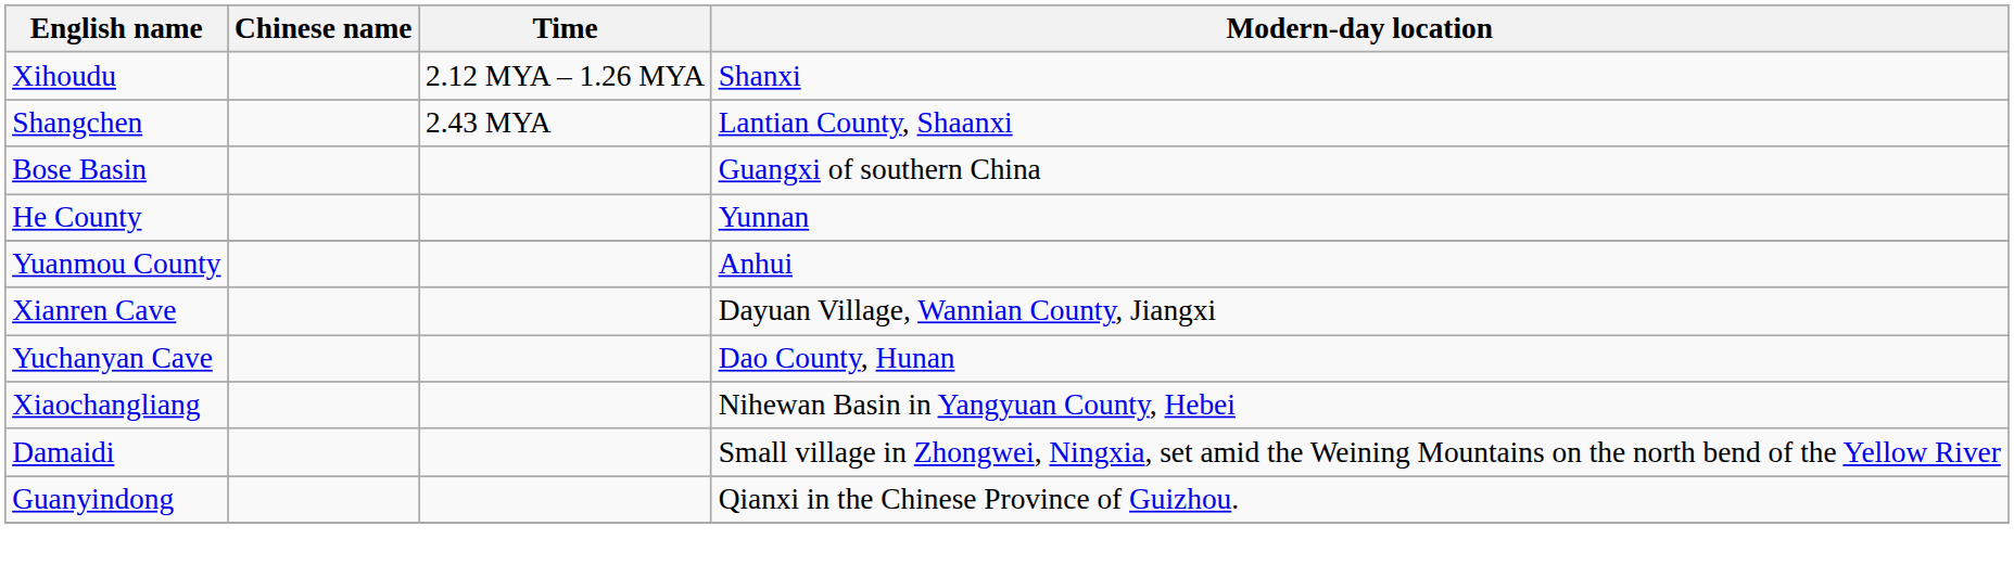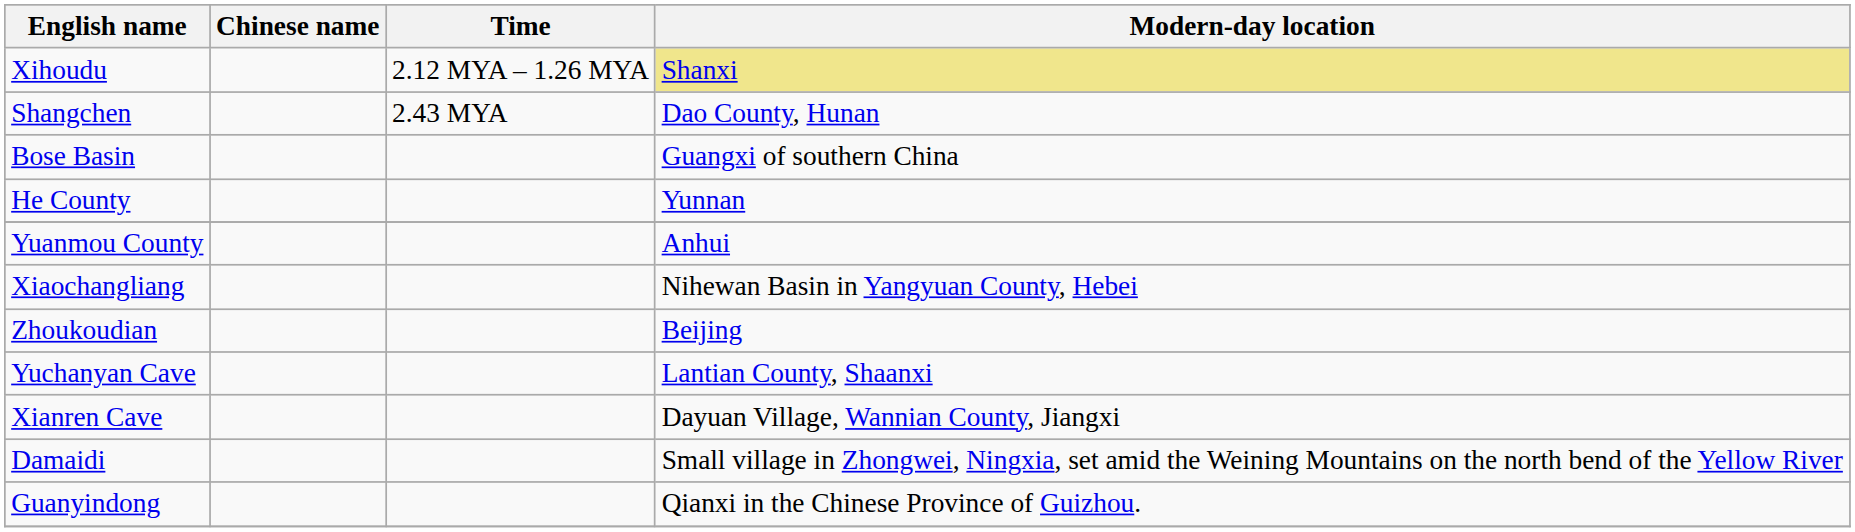 <table class="wikitable">
 <tr align="center">
 <th>English name</th>
 <th>Chinese name</th>
 <th>Time</th>
 <th>Modern-day location</th>
 </tr>
 <tr>
 <td><a href='#'>Xihoudu</a></td>
 <td></td>
 <td>2.12 MYA – 1.26 MYA</td>
-<td><a href='#'>Shanxi</a></td>
+<td style="background: khaki;"><a href='#'>Shanxi</a></td>
 </tr>
 <tr>
 <td><a href='#'>Shangchen</a></td>
 <td></td>
 <td>2.43 MYA</td>
-<td><a href='#'>Lantian County</a>, <a href='#'>Shaanxi</a></td>
+<td><a href='#'>Dao County</a>, <a href='#'>Hunan</a></td>
 </tr>
 <tr>
 <td><a href='#'>Bose Basin</a></td>
 <td></td>
 <td></td>
 <td><a href='#'>Guangxi</a> of southern China</td>
 </tr>
 <tr>
 <td><a href='#'>He County</a></td>
 <td></td>
 <td></td>
 <td><a href='#'>Yunnan</a></td>
 </tr>
 <tr>
 </tr>
 <tr>
 <td><a href='#'>Yuanmou County</a></td>
 <td></td>
 <td></td>
 <td><a href='#'>Anhui</a></td>
 </tr>
 <tr>
-<td><a href='#'>Xianren Cave</a></td>
+<td><a href='#'>Xiaochangliang</a></td>
 <td></td>
 <td></td>
-<td>Dayuan Village, <a href='#'>Wannian County</a>, Jiangxi</td>
+<td>Nihewan Basin in <a href='#'>Yangyuan County</a>, <a href='#'>Hebei</a></td>
+</tr>
+<tr>
+<td><a href='#'>Zhoukoudian</a></td>
+<td></td>
+<td></td>
+<td><a href='#'>Beijing</a></td>
 </tr>
 <tr>
 <td><a href='#'>Yuchanyan Cave</a></td>
 <td></td>
 <td></td>
-<td><a href='#'>Dao County</a>, <a href='#'>Hunan</a></td>
+<td><a href='#'>Lantian County</a>, <a href='#'>Shaanxi</a></td>
 </tr>
 <tr>
-<td><a href='#'>Xiaochangliang</a></td>
+<td><a href='#'>Xianren Cave</a></td>
 <td></td>
 <td></td>
-<td>Nihewan Basin in <a href='#'>Yangyuan County</a>, <a href='#'>Hebei</a></td>
+<td>Dayuan Village, <a href='#'>Wannian County</a>, Jiangxi</td>
 </tr>
 <tr>
 <td><a href='#'>Damaidi</a></td>
 <td></td>
 <td></td>
 <td>Small village in <a href='#'>Zhongwei</a>, <a href='#'>Ningxia</a>, set amid the Weining Mountains on the north bend of the <a href='#'>Yellow River</a></td>
 </tr>
 <tr>
 <td><a href='#'>Guanyindong</a></td>
 <td></td>
 <td></td>
 <td>Qianxi in the Chinese Province of <a href='#'>Guizhou</a>.</td>
 </tr>
 <tr>
 </tr>
 </table>
